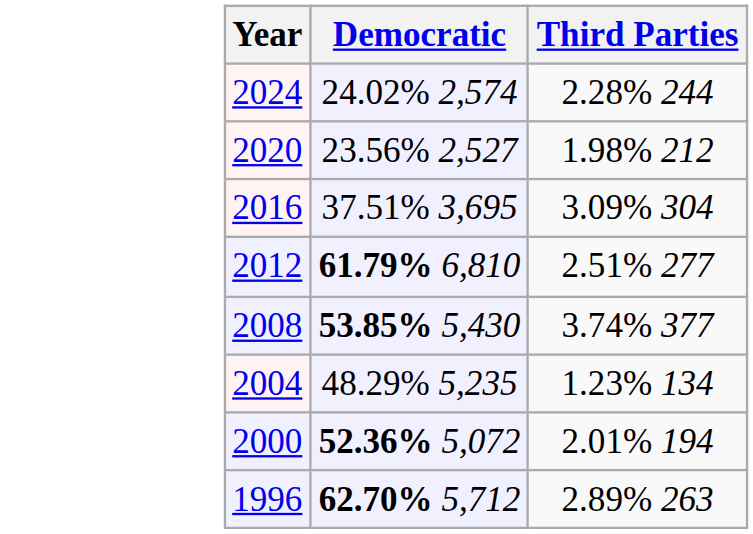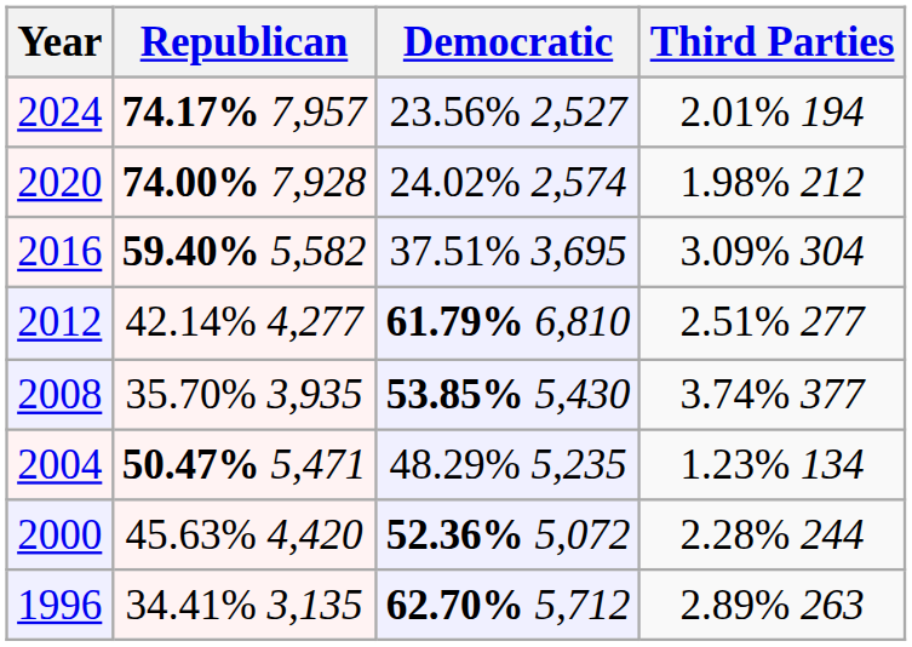 <table class="wikitable" style="float:right; font-size:95%;">
 <tr bgcolor=lightgrey>
 <th>Year</th>
+<th><a href='#'>Republican</a></th>
 <th><a href='#'>Democratic</a></th>
 <th><a href='#'>Third Parties</a></th>
 </tr>
 <tr>
 <td style="text-align:center; background:#fff3f3;"><a href='#'>2024</a></td>
-<td style="text-align:center; background:#f0f0ff;">24.02% <em>2,574</em></td>
-<td style="text-align:center;">2.28% <em>244</em></td>
+<td style="text-align:center; background:#fff3f3;"><strong>74.17%</strong> <em>7,957</em></td>
+<td style="text-align:center; background:#f0f0ff;">23.56% <em>2,527</em></td>
+<td align="center">2.01% <em>194</em></td>
 </tr>
 <tr>
 <td style="text-align:center; background:#fff3f3;"><a href='#'>2020</a></td>
-<td style="text-align:center; background:#f0f0ff;">23.56% <em>2,527</em></td>
+<td style="text-align:center; background:#fff3f3;"><strong>74.00%</strong> <em>7,928</em></td>
+<td style="text-align:center; background:#f0f0ff;">24.02% <em>2,574</em></td>
 <td style="text-align:center;">1.98% <em>212</em></td>
 </tr>
 <tr>
 <td align="center" bgcolor="#fff3f3"><a href='#'>2016</a></td>
+<td align="center" bgcolor="#fff3f3"><strong>59.40%</strong> <em>5,582</em></td>
 <td align="center" bgcolor="#f0f0ff">37.51% <em>3,695</em></td>
 <td align="center">3.09% <em>304</em></td>
 </tr>
 <tr>
 <td align="center" bgcolor="#f0f0ff"><a href='#'>2012</a></td>
+<td align="center" bgcolor="#fff3f3">42.14% <em>4,277</em></td>
 <td align="center" bgcolor="#f0f0ff"><strong>61.79%</strong> <em>6,810</em></td>
 <td align="center">2.51% <em>277</em></td>
 </tr>
 <tr>
 <td align="center" bgcolor="#f0f0ff"><a href='#'>2008</a></td>
+<td align="center" bgcolor="#fff3f3">35.70% <em>3,935</em></td>
 <td align="center" bgcolor="#f0f0ff"><strong>53.85%</strong> <em>5,430</em></td>
 <td align="center">3.74% <em>377</em></td>
 </tr>
 <tr>
 <td align="center" bgcolor="#fff3f3"><a href='#'>2004</a></td>
+<td align="center" bgcolor="#fff3f3"><strong>50.47%</strong> <em>5,471</em></td>
 <td align="center" bgcolor="#f0f0ff">48.29% <em>5,235</em></td>
 <td align="center">1.23% <em>134</em></td>
 </tr>
 <tr>
 <td align="center" bgcolor="#f0f0ff"><a href='#'>2000</a></td>
+<td align="center" bgcolor="#fff3f3">45.63% <em>4,420</em></td>
 <td align="center" bgcolor="#f0f0ff"><strong>52.36%</strong> <em>5,072</em></td>
-<td align="center">2.01% <em>194</em></td>
+<td style="text-align:center;">2.28% <em>244</em></td>
 </tr>
 <tr>
 <td align="center" bgcolor="#f0f0ff"><a href='#'>1996</a></td>
+<td align="center" bgcolor="#fff3f3">34.41% <em>3,135</em></td>
 <td align="center" bgcolor="#f0f0ff"><strong>62.70%</strong> <em>5,712</em></td>
 <td align="center">2.89% <em>263</em></td>
 </tr>
 </table>
